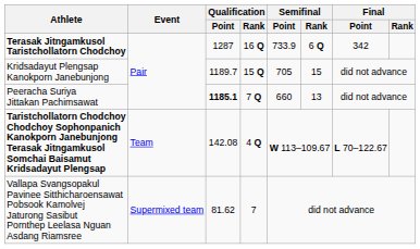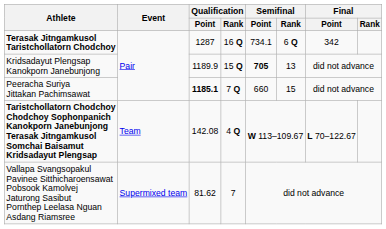 <table class=wikitable style=font-size:90%;text-align:center>
 <tr>
 <th rowspan="2">Athlete</th>
 <th rowspan="2">Event</th>
 <th colspan=2>Qualification</th>
 <th colspan=2>Semifinal</th>
 <th colspan=2>Final</th>
 </tr>
 <tr style="font-size:95%">
 <th>Point</th>
 <th>Rank</th>
 <th>Point</th>
 <th>Rank</th>
 <th>Point</th>
 <th>Rank</th>
 </tr>
 <tr>
 <td align=left><strong>Terasak Jitngamkusol<br>Taristchollatorn Chodchoy</strong></td>
 <td align=left rowspan=3><a href='#'>Pair</a></td>
 <td>1287</td>
 <td>16 <strong>Q</strong></td>
-<td>733.9</td>
+<td>734.1</td>
 <td>6 <strong>Q</strong></td>
 <td>342</td>
 <td></td>
 </tr>
 <tr>
 <td align=left>Kridsadayut Plengsap<br>Kanokporn Janebunjong</td>
-<td>1189.7</td>
+<td>1189.9</td>
 <td>15 <strong>Q</strong></td>
-<td>705</td>
-<td>15</td>
+<td><strong>705</strong></td>
+<td>13</td>
 <td colspan=2>did not advance</td>
 </tr>
 <tr>
 <td align=left>Peeracha Suriya<br>Jittakan Pachimsawat</td>
 <td><strong>1185.1</strong></td>
 <td>7 <strong>Q</strong></td>
 <td>660</td>
-<td>13</td>
+<td>15</td>
 <td colspan=2>did not advance</td>
 </tr>
 <tr>
 <td align=left><strong>Taristchollatorn Chodchoy<br>Chodchoy Sophonpanich<br>Kanokporn Janebunjong<br>Terasak Jitngamkusol<br>Somchai Baisamut<br>Kridsadayut Plengsap</strong></td>
 <td align=left><a href='#'>Team</a></td>
 <td>142.08</td>
 <td>4 <strong>Q</strong></td>
 <td colspan=2><br><strong>W</strong> 113–109.67</td>
 <td><br><strong>L</strong> 70–122.67</td>
 <td></td>
 </tr>
 <tr>
 <td align=left>Vallapa Svangsopakul<br>Pavinee Sitthicharoensawat<br>Pobsook Kamolvej<br>Jaturong Sasibut<br>Pornthep Leelasa Nguan<br>Asdang Riamsree</td>
 <td align=left><a href='#'>Supermixed team</a></td>
 <td>81.62</td>
 <td>7</td>
 <td colspan=4>did not advance</td>
 </tr>
 </table>
